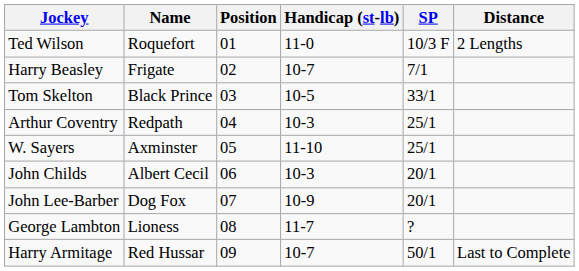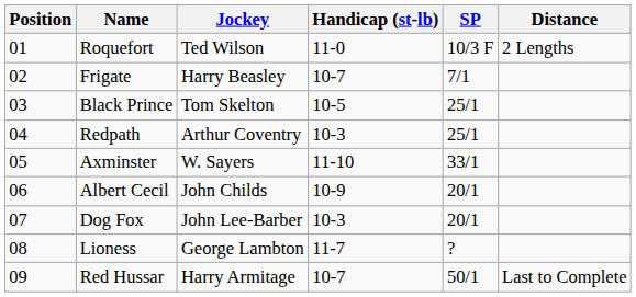 <table class="wikitable sortable">
 <tr>
+<th data-sort-type="number">Position</th>
+<th>Name</th>
 <th><a href='#'>Jockey</a></th>
-<th>Name</th>
-<th data-sort-type="number">Position</th>
 <th>Handicap (<a href='#'>st</a>-<a href='#'>lb</a>)</th>
 <th><a href='#'>SP</a></th>
 <th>Distance</th>
 </tr>
 <tr>
+<td>01</td>
+<td>Roquefort</td>
 <td>Ted Wilson</td>
-<td>Roquefort</td>
-<td>01</td>
 <td>11-0</td>
 <td>10/3 F</td>
 <td>2 Lengths</td>
 </tr>
 <tr>
+<td>02</td>
+<td>Frigate</td>
 <td>Harry Beasley</td>
-<td>Frigate</td>
-<td>02</td>
 <td>10-7</td>
 <td>7/1</td>
 <td></td>
 </tr>
 <tr>
+<td>03</td>
+<td>Black Prince</td>
 <td>Tom Skelton</td>
-<td>Black Prince</td>
-<td>03</td>
 <td>10-5</td>
-<td>33/1</td>
+<td>25/1</td>
 <td></td>
 </tr>
 <tr>
+<td>04</td>
+<td>Redpath</td>
 <td>Arthur Coventry</td>
-<td>Redpath</td>
-<td>04</td>
 <td>10-3</td>
 <td>25/1</td>
 <td></td>
 </tr>
 <tr>
+<td>05</td>
+<td>Axminster</td>
 <td>W. Sayers</td>
-<td>Axminster</td>
-<td>05</td>
 <td>11-10</td>
-<td>25/1</td>
+<td>33/1</td>
 <td></td>
 </tr>
 <tr>
+<td>06</td>
+<td>Albert Cecil</td>
 <td>John Childs</td>
-<td>Albert Cecil</td>
-<td>06</td>
+<td>10-9</td>
+<td>20/1</td>
+<td></td>
+</tr>
+<tr>
+<td>07</td>
+<td>Dog Fox</td>
+<td>John Lee-Barber</td>
 <td>10-3</td>
 <td>20/1</td>
 <td></td>
 </tr>
 <tr>
-<td>John Lee-Barber</td>
-<td>Dog Fox</td>
-<td>07</td>
-<td>10-9</td>
-<td>20/1</td>
-<td></td>
-</tr>
-<tr>
+<td>08</td>
+<td>Lioness</td>
 <td>George Lambton</td>
-<td>Lioness</td>
-<td>08</td>
 <td>11-7</td>
 <td>?</td>
 <td></td>
 </tr>
 <tr>
+<td>09</td>
+<td>Red Hussar</td>
 <td>Harry Armitage</td>
-<td>Red Hussar</td>
-<td>09</td>
 <td>10-7</td>
 <td>50/1</td>
 <td>Last to Complete</td>
 </tr>
 </table>
